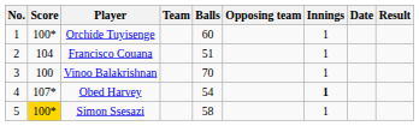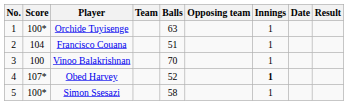 <table class="wikitable sortable" style="font-size:95%">
 <tr>
 <th>No.</th>
 <th>Score</th>
 <th>Player</th>
 <th>Team</th>
 <th>Balls</th>
 <th>Opposing team</th>
 <th>Innings</th>
 <th>Date</th>
 <th>Result</th>
 </tr>
 <tr align="center";>
 <td>1</td>
 <td>100*</td>
 <td><a href='#'>Orchide Tuyisenge</a></td>
 <td></td>
-<td> 60</td>
+<td> 63</td>
 <td></td>
 <td>1</td>
 <td></td>
 <td></td>
 </tr>
 <tr align="center";>
 <td>2</td>
 <td>104</td>
 <td><a href='#'>Francisco Couana</a></td>
 <td></td>
 <td> 51</td>
 <td></td>
 <td>1</td>
 <td></td>
 <td></td>
 </tr>
 <tr align="center";>
 <td>3</td>
 <td>100</td>
 <td><a href='#'>Vinoo Balakrishnan</a></td>
 <td></td>
 <td> 70</td>
 <td></td>
 <td>1</td>
 <td></td>
 <td></td>
 </tr>
 <tr align="center";>
 <td>4</td>
 <td>107*</td>
 <td><a href='#'>Obed Harvey</a></td>
 <td></td>
-<td> 54</td>
+<td> 52</td>
 <td></td>
 <td><strong>1</strong></td>
 <td></td>
 <td></td>
 </tr>
 <tr align="center";>
 <td>5</td>
-<td style="background: gold;">100*</td>
+<td>100*</td>
 <td><a href='#'>Simon Ssesazi</a></td>
 <td></td>
 <td> 58</td>
 <td></td>
 <td>1</td>
 <td></td>
 <td></td>
 </tr>
 </table>
